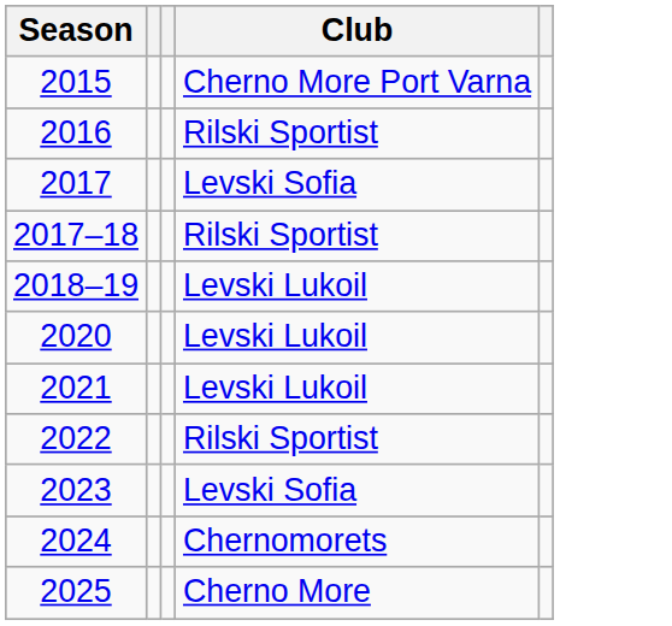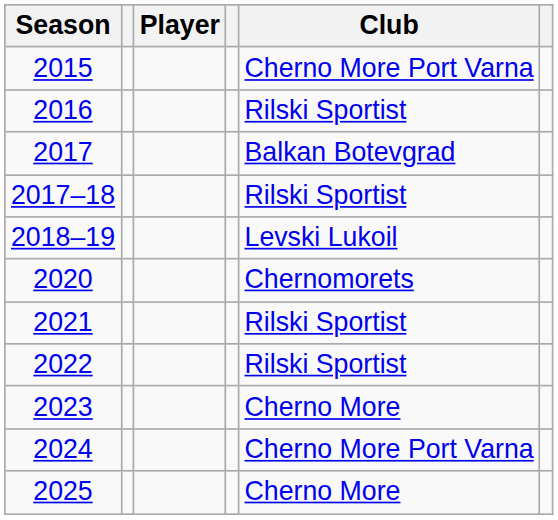 <table class="wikitable sortable" style="text-align:center;">
 <tr>
 <th>Season</th>
 <th></th>
+<th>Player</th>
 <th></th>
 <th>Club</th>
 <th class="unsortable"></th>
 </tr>
 <tr>
 <td><a href='#'>2015</a></td>
 <td></td>
+<td align=left></td>
 <td></td>
 <td align=left><a href='#'>Cherno More Port Varna</a></td>
 <td></td>
 </tr>
 <tr>
 <td><a href='#'>2016</a></td>
 <td></td>
+<td align=left></td>
 <td></td>
 <td align=left><a href='#'>Rilski Sportist</a></td>
 <td></td>
 </tr>
 <tr>
 <td><a href='#'>2017</a></td>
 <td></td>
+<td align=left></td>
 <td></td>
-<td align=left><a href='#'>Levski Sofia</a></td>
+<td align=left><a href='#'>Balkan Botevgrad</a></td>
 <td></td>
 </tr>
 <tr>
 <td><a href='#'>2017–18</a></td>
 <td></td>
+<td align=left></td>
 <td></td>
 <td align=left><a href='#'>Rilski Sportist</a></td>
 <td></td>
 </tr>
 <tr>
 <td><a href='#'>2018–19</a></td>
 <td></td>
+<td align=left></td>
 <td></td>
 <td align=left><a href='#'>Levski Lukoil</a></td>
 <td></td>
 </tr>
 <tr>
 <td><a href='#'>2020</a></td>
 <td></td>
+<td align=left></td>
 <td></td>
-<td align=left><a href='#'>Levski Lukoil</a></td>
+<td align=left><a href='#'>Chernomorets</a></td>
 <td></td>
 </tr>
 <tr>
 <td><a href='#'>2021</a></td>
 <td></td>
+<td align=left></td>
 <td></td>
-<td align=left><a href='#'>Levski Lukoil</a></td>
+<td align=left><a href='#'>Rilski Sportist</a></td>
 <td></td>
 </tr>
 <tr>
 <td><a href='#'>2022</a></td>
 <td></td>
+<td align=left></td>
 <td></td>
 <td align=left><a href='#'>Rilski Sportist</a></td>
 <td></td>
 </tr>
 <tr>
 <td><a href='#'>2023</a></td>
 <td></td>
+<td align=left></td>
 <td></td>
-<td align=left><a href='#'>Levski Sofia</a></td>
+<td align=left><a href='#'>Cherno More</a></td>
 <td></td>
 </tr>
 <tr>
 <td><a href='#'>2024</a></td>
 <td></td>
+<td align=left></td>
 <td></td>
-<td align=left><a href='#'>Chernomorets</a></td>
+<td align=left><a href='#'>Cherno More Port Varna</a></td>
 <td></td>
 </tr>
 <tr>
 <td><a href='#'>2025</a></td>
 <td></td>
+<td align=left></td>
 <td></td>
 <td align=left><a href='#'>Cherno More</a></td>
 <td></td>
 </tr>
 </table>
